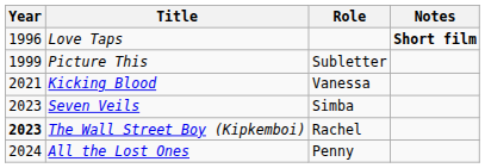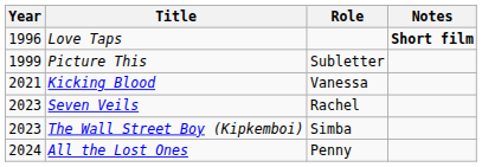 <table class="wikitable sortable">
 <tr>
 <th>Year</th>
 <th>Title</th>
 <th>Role</th>
 <th class="unsortable">Notes</th>
 </tr>
 <tr>
 <td>1996</td>
 <td><em>Love Taps</em></td>
 <td></td>
 <td><strong>Short film</strong></td>
 </tr>
 <tr>
 <td>1999</td>
 <td><em>Picture This</em></td>
 <td>Subletter</td>
 </tr>
 <tr>
 <td>2021</td>
 <td><em><a href='#'>Kicking Blood</a></em></td>
 <td>Vanessa</td>
 <td></td>
 </tr>
 <tr>
 <td>2023</td>
 <td><em><a href='#'>Seven Veils</a></em></td>
-<td>Simba</td>
+<td>Rachel</td>
 <td></td>
 </tr>
 <tr>
-<td><strong>2023</strong></td>
+<td>2023</td>
 <td><em><a href='#'>The Wall Street Boy</a> (Kipkemboi)</em></td>
-<td>Rachel</td>
+<td>Simba</td>
 <td></td>
 </tr>
 <tr>
 <td>2024</td>
 <td><em><a href='#'>All the Lost Ones</a></em></td>
 <td>Penny</td>
 <td></td>
 </tr>
 </table>
